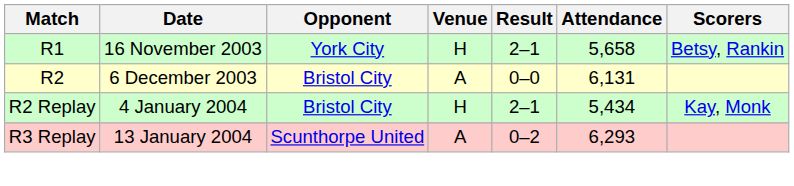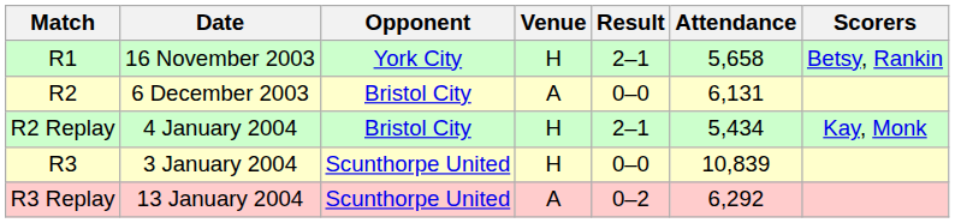 <table class="wikitable" style="font-size:100%; text-align:center">
 <tr>
 <th>Match</th>
 <th>Date</th>
 <th>Opponent</th>
 <th>Venue</th>
 <th>Result</th>
 <th>Attendance</th>
 <th>Scorers</th>
 </tr>
 <tr style="background: #CCFFCC;">
 <td>R1</td>
 <td>16 November 2003</td>
 <td><a href='#'>York City</a></td>
 <td>H</td>
 <td>2–1</td>
 <td>5,658</td>
 <td><a href='#'>Betsy</a>, <a href='#'>Rankin</a></td>
 </tr>
 <tr style="background: #FFFFCC;">
 <td>R2</td>
 <td>6 December 2003</td>
 <td><a href='#'>Bristol City</a></td>
 <td>A</td>
 <td>0–0</td>
 <td>6,131</td>
 <td></td>
 </tr>
 <tr style="background: #CCFFCC;">
 <td>R2 Replay</td>
 <td>4 January 2004</td>
 <td><a href='#'>Bristol City</a></td>
 <td>H</td>
 <td>2–1</td>
 <td>5,434</td>
 <td><a href='#'>Kay</a>, <a href='#'>Monk</a></td>
 </tr>
+<tr style="background: #FFFFCC;">
+<td>R3</td>
+<td>3 January 2004</td>
+<td><a href='#'>Scunthorpe United</a></td>
+<td>H</td>
+<td>0–0</td>
+<td>10,839</td>
+<td></td>
+</tr>
 <tr style="background: #FFCCCC;">
 <td>R3 Replay</td>
 <td>13 January 2004</td>
 <td><a href='#'>Scunthorpe United</a></td>
 <td>A</td>
 <td>0–2</td>
-<td>6,293</td>
+<td>6,292</td>
 <td></td>
 </tr>
 </table>
